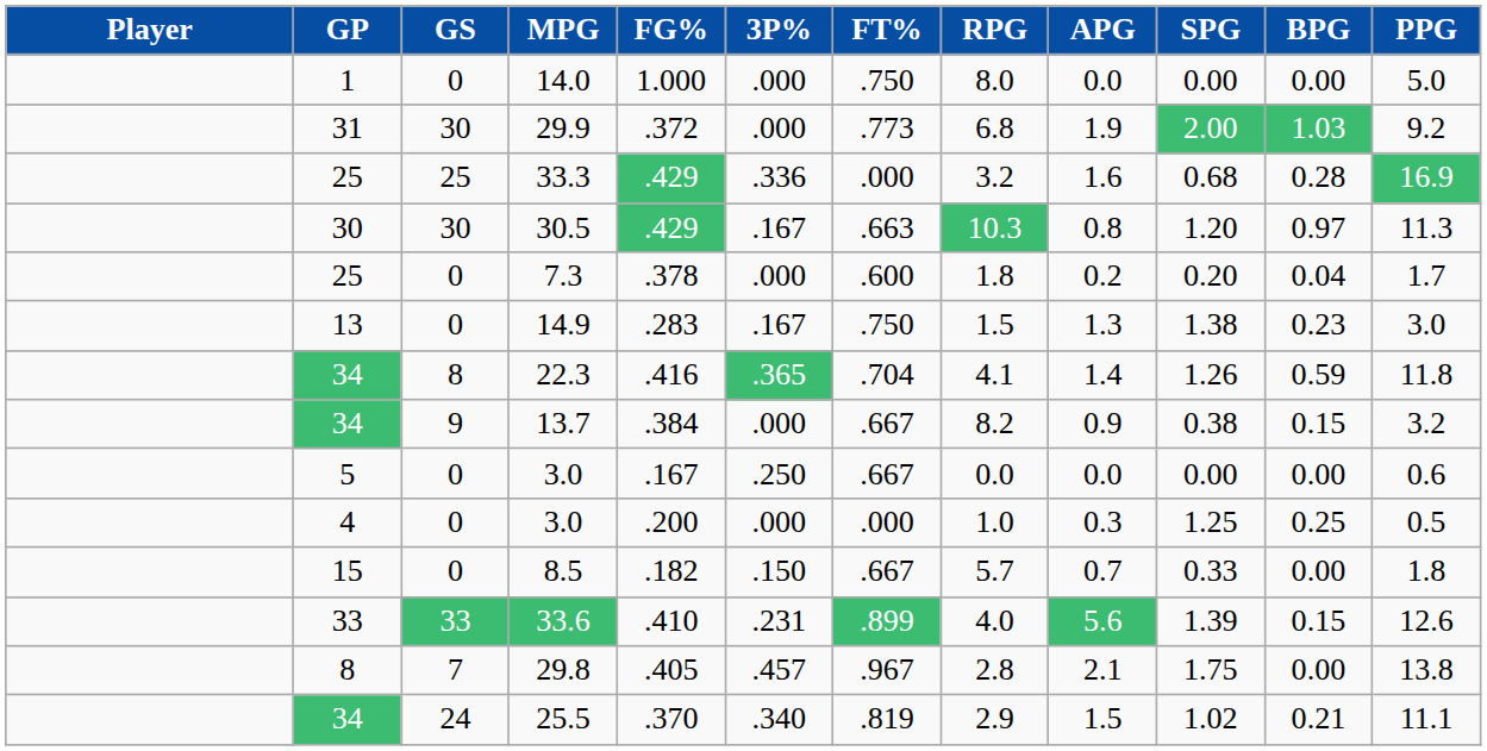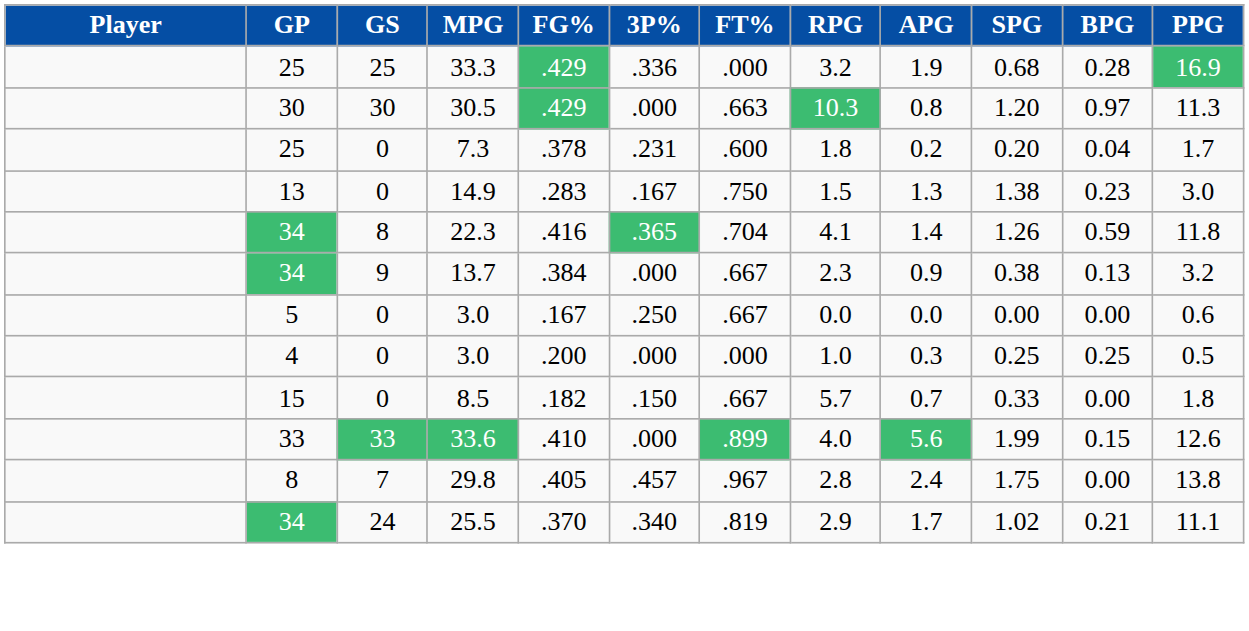 <table class="wikitable sortable" style="text-align:center;">
 <tr>
 <th style="background:#054EA4;color:white;" width="16%">Player</th>
 <th style="background:#054EA4;color:white;" width="6%">GP</th>
 <th style="background:#054EA4;color:white;" width="6%">GS</th>
 <th style="background:#054EA4;color:white;" width="6%">MPG</th>
 <th style="background:#054EA4;color:white;" width="6%">FG%</th>
 <th style="background:#054EA4;color:white;" width="6%">3P%</th>
 <th style="background:#054EA4;color:white;" width="6%">FT%</th>
 <th style="background:#054EA4;color:white;" width="6%">RPG</th>
 <th style="background:#054EA4;color:white;" width="6%">APG</th>
 <th style="background:#054EA4;color:white;" width="6%">SPG</th>
 <th style="background:#054EA4;color:white;" width="6%">BPG</th>
 <th style="background:#054EA4;color:white;" width="6%">PPG</th>
 </tr>
 <tr>
 <td></td>
-<td>1</td>
-<td>0</td>
-<td>14.0</td>
-<td>1.000</td>
-<td>.000</td>
-<td>.750</td>
-<td>8.0</td>
-<td>0.0</td>
-<td>0.00</td>
-<td>0.00</td>
-<td>5.0</td>
-</tr>
-<tr>
-<td></td>
-<td>31</td>
-<td>30</td>
-<td>29.9</td>
-<td>.372</td>
-<td>.000</td>
-<td>.773</td>
-<td>6.8</td>
-<td>1.9</td>
-<td style="background:#3CBC71; color:white">2.00</td>
-<td style="background:#3CBC71; color:white">1.03</td>
-<td>9.2</td>
-</tr>
-<tr>
-<td></td>
 <td>25</td>
 <td>25</td>
 <td>33.3</td>
 <td style="background:#3CBC71; color:white">.429</td>
 <td>.336</td>
 <td>.000</td>
 <td>3.2</td>
-<td>1.6</td>
+<td>1.9</td>
 <td>0.68</td>
 <td>0.28</td>
 <td style="background:#3CBC71; color:white">16.9</td>
 </tr>
 <tr>
 <td></td>
 <td>30</td>
 <td>30</td>
 <td>30.5</td>
 <td style="background:#3CBC71; color:white">.429</td>
-<td>.167</td>
+<td>.000</td>
 <td>.663</td>
 <td style="background:#3CBC71; color:white">10.3</td>
 <td>0.8</td>
 <td>1.20</td>
 <td>0.97</td>
 <td>11.3</td>
 </tr>
 <tr>
 <td></td>
 <td>25</td>
 <td>0</td>
 <td>7.3</td>
 <td>.378</td>
-<td>.000</td>
+<td>.231</td>
 <td>.600</td>
 <td>1.8</td>
 <td>0.2</td>
 <td>0.20</td>
 <td>0.04</td>
 <td>1.7</td>
 </tr>
 <tr>
 <td></td>
 <td>13</td>
 <td>0</td>
 <td>14.9</td>
 <td>.283</td>
 <td>.167</td>
 <td>.750</td>
 <td>1.5</td>
 <td>1.3</td>
 <td>1.38</td>
 <td>0.23</td>
 <td>3.0</td>
 </tr>
 <tr>
 <td></td>
 <td style="background:#3CBC71; color:white">34</td>
 <td>8</td>
 <td>22.3</td>
 <td>.416</td>
 <td style="background:#3CBC71; color:white">.365</td>
 <td>.704</td>
 <td>4.1</td>
 <td>1.4</td>
 <td>1.26</td>
 <td>0.59</td>
 <td>11.8</td>
 </tr>
 <tr>
 <td></td>
 <td style="background:#3CBC71; color:white">34</td>
 <td>9</td>
 <td>13.7</td>
 <td>.384</td>
 <td>.000</td>
 <td>.667</td>
-<td>8.2</td>
+<td>2.3</td>
 <td>0.9</td>
 <td>0.38</td>
-<td>0.15</td>
+<td>0.13</td>
 <td>3.2</td>
 </tr>
 <tr>
 <td></td>
 <td>5</td>
 <td>0</td>
 <td>3.0</td>
 <td>.167</td>
 <td>.250</td>
 <td>.667</td>
 <td>0.0</td>
 <td>0.0</td>
 <td>0.00</td>
 <td>0.00</td>
 <td>0.6</td>
 </tr>
 <tr>
 <td></td>
 <td>4</td>
 <td>0</td>
 <td>3.0</td>
 <td>.200</td>
 <td>.000</td>
 <td>.000</td>
 <td>1.0</td>
 <td>0.3</td>
-<td>1.25</td>
+<td>0.25</td>
 <td>0.25</td>
 <td>0.5</td>
 </tr>
 <tr>
 <td></td>
 <td>15</td>
 <td>0</td>
 <td>8.5</td>
 <td>.182</td>
 <td>.150</td>
 <td>.667</td>
 <td>5.7</td>
 <td>0.7</td>
 <td>0.33</td>
 <td>0.00</td>
 <td>1.8</td>
 </tr>
 <tr>
 <td></td>
 <td>33</td>
 <td style="background:#3CBC71; color:white">33</td>
 <td style="background:#3CBC71; color:white">33.6</td>
 <td>.410</td>
-<td>.231</td>
+<td>.000</td>
 <td style="background:#3CBC71; color:white">.899</td>
 <td>4.0</td>
 <td style="background:#3CBC71; color:white">5.6</td>
-<td>1.39</td>
+<td>1.99</td>
 <td>0.15</td>
 <td>12.6</td>
 </tr>
 <tr>
 <td></td>
 <td>8</td>
 <td>7</td>
 <td>29.8</td>
 <td>.405</td>
 <td>.457</td>
 <td>.967</td>
 <td>2.8</td>
-<td>2.1</td>
+<td>2.4</td>
 <td>1.75</td>
 <td>0.00</td>
 <td>13.8</td>
 </tr>
 <tr>
 <td></td>
 <td style="background:#3CBC71; color:white">34</td>
 <td>24</td>
 <td>25.5</td>
 <td>.370</td>
 <td>.340</td>
 <td>.819</td>
 <td>2.9</td>
-<td>1.5</td>
+<td>1.7</td>
 <td>1.02</td>
 <td>0.21</td>
 <td>11.1</td>
 </tr>
 </table>
